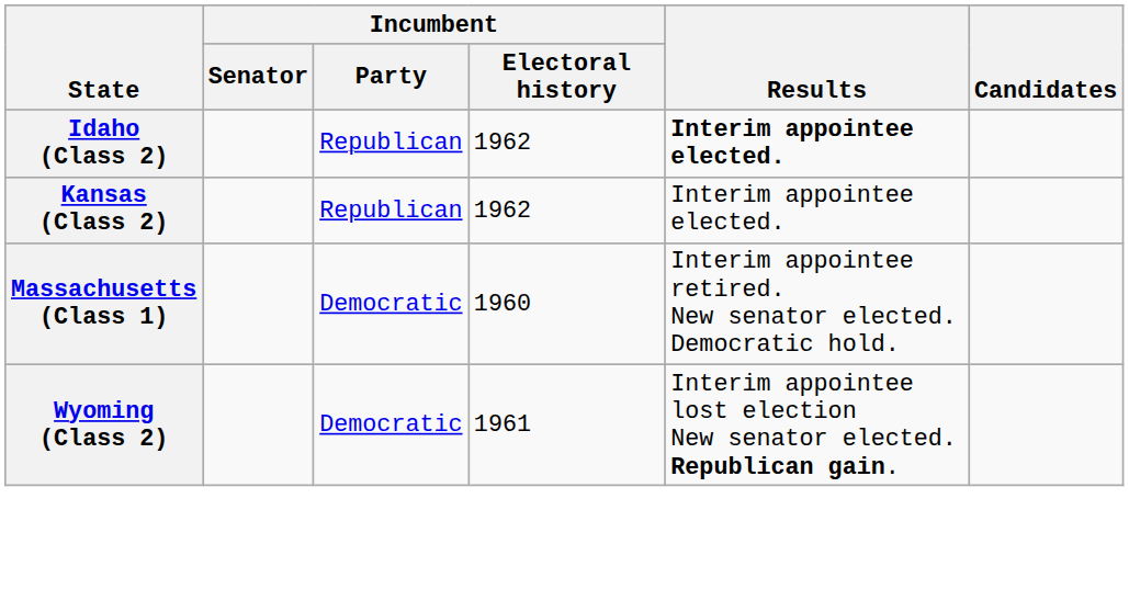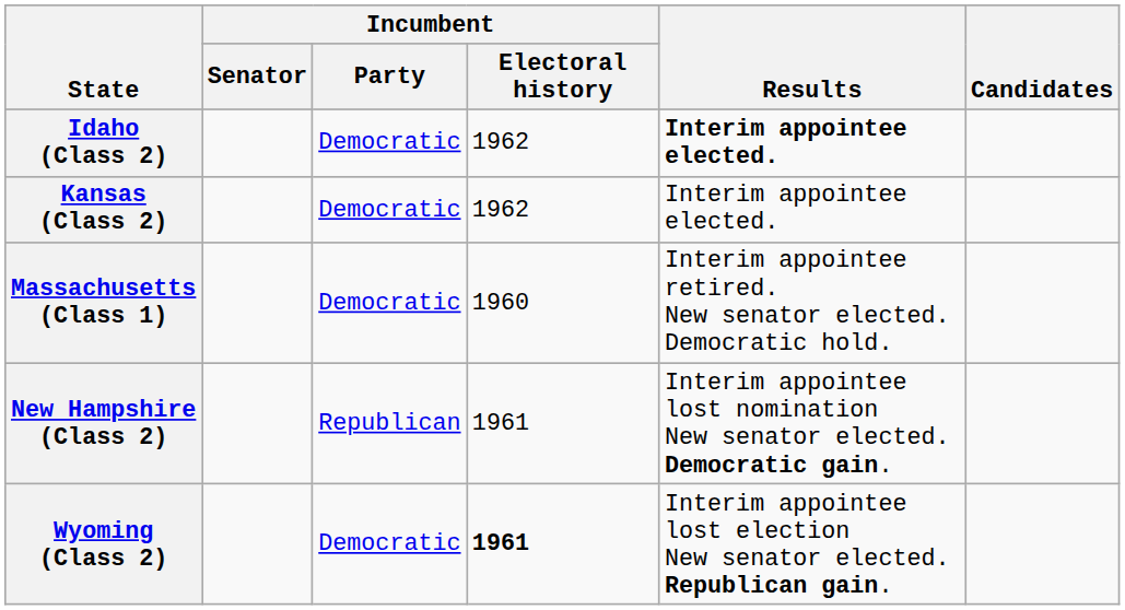 <table class="wikitable sortable">
 <tr valign=bottom>
 <th rowspan=2>State</th>
 <th colspan=3>Incumbent</th>
 <th rowspan=2>Results</th>
 <th rowspan=2>Candidates</th>
 </tr>
 <tr>
 <th>Senator</th>
 <th>Party</th>
 <th>Electoral history</th>
 </tr>
 <tr>
 <th><a href='#'>Idaho</a><br>(Class 2)</th>
 <td></td>
-<td><a href='#'>Republican</a></td>
+<td><a href='#'>Democratic</a></td>
 <td data-sort-value="1962-08-06">1962 </td>
 <td><strong>Interim appointee elected.</strong></td>
 <td nowrap></td>
 </tr>
 <tr>
 <th><a href='#'>Kansas</a><br>(Class 2)</th>
 <td></td>
-<td><a href='#'>Republican</a></td>
+<td><a href='#'>Democratic</a></td>
 <td data-sort-value="1962-01-31">1962 </td>
 <td>Interim appointee elected.</td>
 <td nowrap></td>
 </tr>
 <tr>
 <th><a href='#'>Massachusetts</a><br>(Class 1)</th>
 <td></td>
 <td><a href='#'>Democratic</a></td>
 <td>1960 </td>
 <td>Interim appointee retired.<br>New senator elected.<br>Democratic hold.</td>
 <td nowrap></td>
 </tr>
 <tr>
+<th><a href='#'>New Hampshire</a><br>(Class 2)</th>
+<td></td>
+<td><a href='#'>Republican</a></td>
+<td data-sort-value="1961-12-07">1961 </td>
+<td>Interim appointee lost nomination<br>New senator elected.<br><strong>Democratic gain</strong>.</td>
+<td nowrap></td>
+</tr>
+<tr>
 <th><a href='#'>Wyoming</a><br>(Class 2)</th>
 <td></td>
 <td><a href='#'>Democratic</a></td>
-<td data-sort-value="1961-01-03">1961 </td>
+<td data-sort-value="1961-01-03"><strong>1961 </strong></td>
 <td>Interim appointee lost election<br>New senator elected.<br><strong>Republican gain</strong>.</td>
 <td nowrap></td>
 </tr>
 </table>
